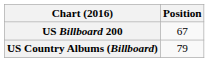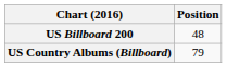 <table class="wikitable sortable plainrowheaders" style="text-align:center">
 <tr>
 <th scope="col">Chart (2016)</th>
 <th scope="col">Position</th>
 </tr>
 <tr>
 <th scope="row">US <em>Billboard</em> 200</th>
-<td>67</td>
+<td>48</td>
 </tr>
 <tr>
 <th scope="row">US Country Albums (<em>Billboard</em>)</th>
 <td>79</td>
 </tr>
 </table>
